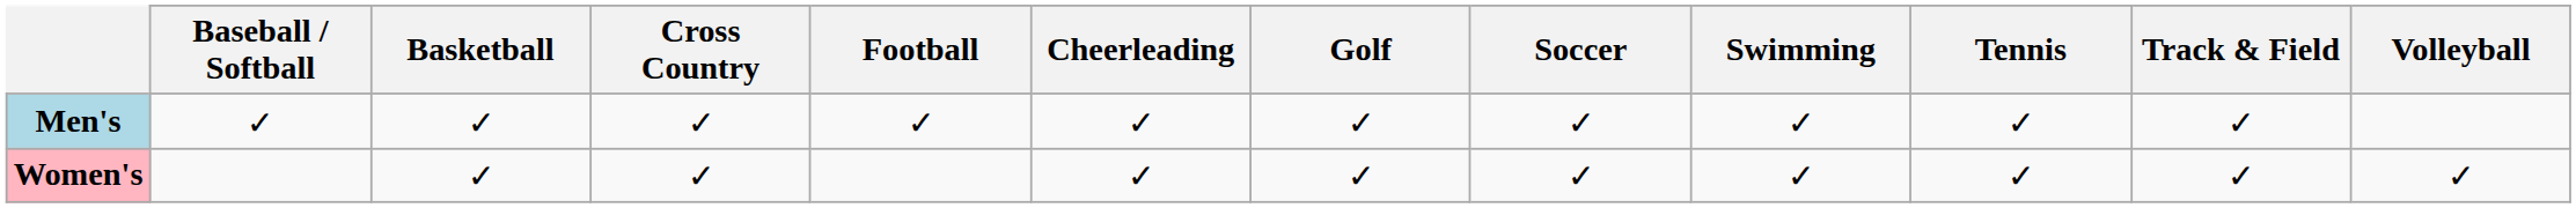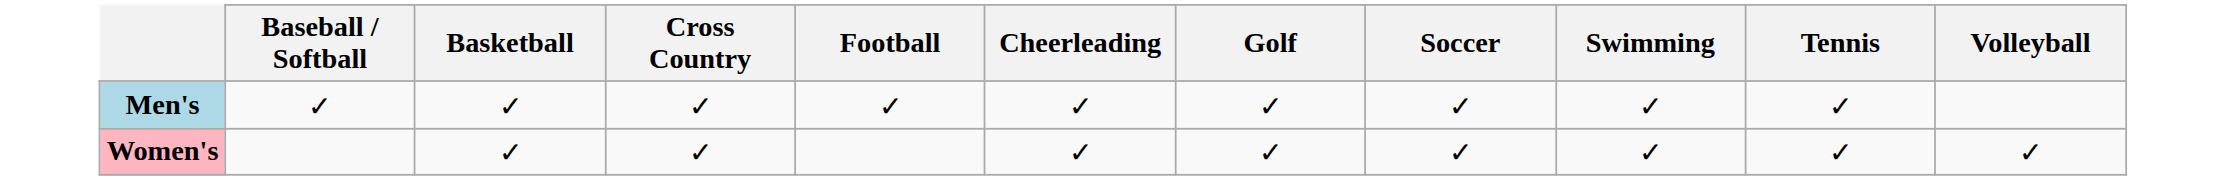 <table class="wikitable" style="text-align: center; border: none; margin-left: auto; margin-right: auto">
 <tr>
 <th scope="col" style="border: none;"></th>
 <th scope="col" style="width: 100px;">Baseball / Softball</th>
 <th scope="col" style="width: 100px;">Basketball</th>
 <th scope="col" style="width: 100px;">Cross Country</th>
 <th scope="col" style="width: 100px;">Football</th>
 <th scope="col" style="width: 100px;">Cheerleading</th>
 <th scope="col" style="width: 100px;">Golf</th>
 <th scope="col" style="width: 100px;">Soccer</th>
 <th scope="col" style="width: 100px;">Swimming</th>
 <th scope="col" style="width: 100px;">Tennis</th>
-<th scope="col" style="width: 100px;">Track & Field</th>
 <th scope="col" style="width: 100px;">Volleyball</th>
 </tr>
 <tr>
 <th scope="row" style="background: lightblue;">Men's</th>
-<td>✓</td>
 <td>✓</td>
 <td>✓</td>
 <td>✓</td>
 <td>✓</td>
 <td>✓</td>
 <td>✓</td>
 <td>✓</td>
 <td>✓</td>
 <td>✓</td>
 <td></td>
 </tr>
 <tr>
 <th scope="row" style="background: lightpink;">Women's</th>
 <td></td>
 <td>✓</td>
 <td>✓</td>
 <td></td>
 <td>✓</td>
 <td>✓</td>
 <td>✓</td>
 <td>✓</td>
 <td>✓</td>
 <td>✓</td>
-<td>✓</td>
 </tr>
 </table>
